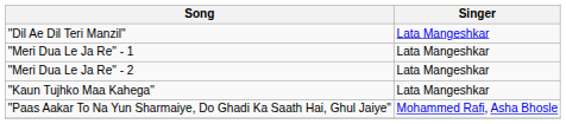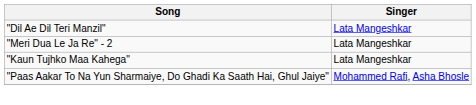 <table class="wikitable">
 <tr>
 <th>Song</th>
 <th>Singer</th>
 </tr>
 <tr>
 <td>"Dil Ae Dil Teri Manzil"</td>
 <td><a href='#'>Lata Mangeshkar</a></td>
-</tr>
-<tr>
-<td>"Meri Dua Le Ja Re" - 1</td>
-<td>Lata Mangeshkar</td>
 </tr>
 <tr>
 <td>"Meri Dua Le Ja Re" - 2</td>
 <td>Lata Mangeshkar</td>
 </tr>
 <tr>
 <td>"Kaun Tujhko Maa Kahega"</td>
 <td>Lata Mangeshkar</td>
 </tr>
 <tr>
 <td>"Paas Aakar To Na Yun Sharmaiye, Do Ghadi Ka Saath Hai, Ghul Jaiye"</td>
 <td><a href='#'>Mohammed Rafi</a>, <a href='#'>Asha Bhosle</a></td>
 </tr>
 <tr>
 </tr>
 </table>
